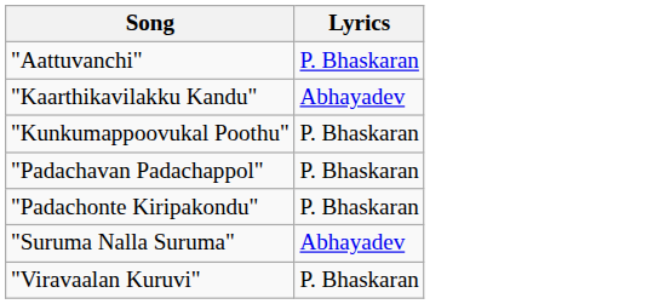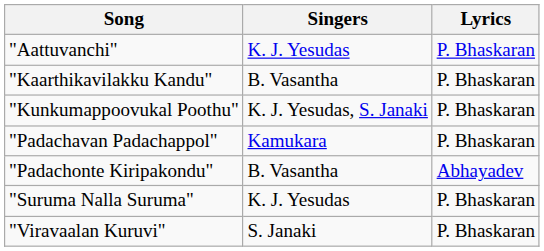 <table class="wikitable">
 <tr>
 <th>Song</th>
+<th>Singers</th>
 <th>Lyrics</th>
 </tr>
 <tr>
 <td>"Aattuvanchi"</td>
+<td><a href='#'>K. J. Yesudas</a></td>
 <td><a href='#'>P. Bhaskaran</a></td>
 </tr>
 <tr>
 <td>"Kaarthikavilakku Kandu"</td>
-<td><a href='#'>Abhayadev</a></td>
+<td>B. Vasantha</td>
+<td>P. Bhaskaran</td>
 </tr>
 <tr>
 <td>"Kunkumappoovukal Poothu"</td>
+<td>K. J. Yesudas, <a href='#'>S. Janaki</a></td>
 <td>P. Bhaskaran</td>
 </tr>
 <tr>
 <td>"Padachavan Padachappol"</td>
+<td><a href='#'>Kamukara</a></td>
 <td>P. Bhaskaran</td>
 </tr>
 <tr>
 <td>"Padachonte Kiripakondu"</td>
+<td>B. Vasantha</td>
+<td><a href='#'>Abhayadev</a></td>
+</tr>
+<tr>
+<td>"Suruma Nalla Suruma"</td>
+<td>K. J. Yesudas</td>
 <td>P. Bhaskaran</td>
 </tr>
 <tr>
-<td>"Suruma Nalla Suruma"</td>
-<td><a href='#'>Abhayadev</a></td>
-</tr>
-<tr>
 <td>"Viravaalan Kuruvi"</td>
+<td>S. Janaki</td>
 <td>P. Bhaskaran</td>
 </tr>
 </table>
